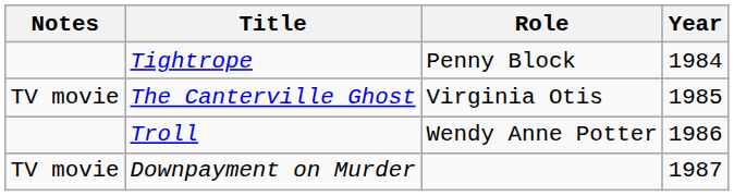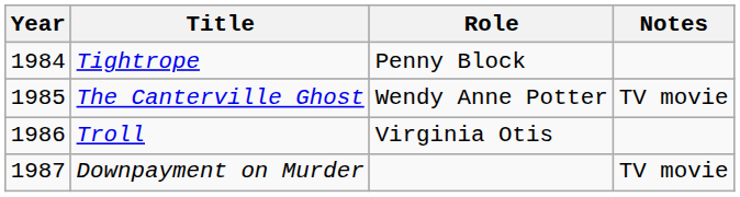 <table class="wikitable sortable">
 <tr>
-<th>Notes</th>
+<th>Year</th>
 <th>Title</th>
 <th>Role</th>
-<th>Year</th>
+<th>Notes</th>
 </tr>
 <tr>
-<td></td>
+<td>1984</td>
 <td><em><a href='#'>Tightrope</a></em></td>
 <td>Penny Block</td>
-<td>1984</td>
+<td></td>
 </tr>
 <tr>
+<td>1985</td>
+<td><em><a href='#'>The Canterville Ghost</a></em></td>
+<td>Wendy Anne Potter</td>
 <td>TV movie</td>
-<td><em><a href='#'>The Canterville Ghost</a></em></td>
-<td>Virginia Otis</td>
-<td>1985</td>
 </tr>
 <tr>
+<td>1986</td>
+<td><em><a href='#'>Troll</a></em></td>
+<td>Virginia Otis</td>
 <td></td>
-<td><em><a href='#'>Troll</a></em></td>
-<td>Wendy Anne Potter</td>
-<td>1986</td>
 </tr>
 <tr>
-<td>TV movie</td>
+<td>1987</td>
 <td><em>Downpayment on Murder</em></td>
 <td></td>
-<td>1987</td>
+<td>TV movie</td>
 </tr>
 </table>
